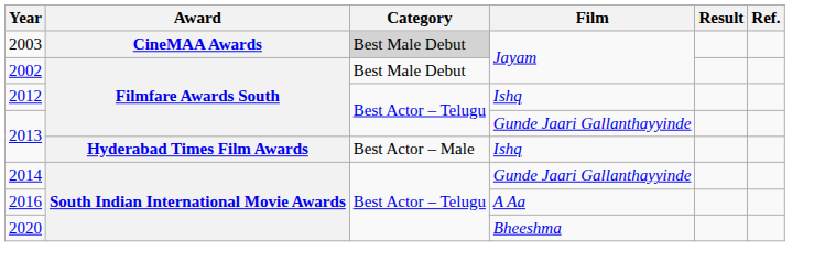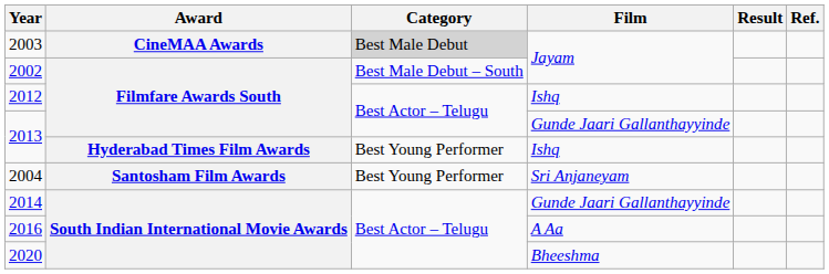 <table class="wikitable plainrowheaders">
 <tr>
 <th>Year</th>
 <th>Award</th>
 <th>Category</th>
 <th>Film</th>
 <th>Result</th>
 <th>Ref.</th>
 </tr>
 <tr>
 <td>2003</td>
 <th scope="row"><a href='#'>CineMAA Awards</a></th>
 <td style="background: lightgrey;">Best Male Debut</td>
 <td rowspan="2"><em><a href='#'>Jayam</a></em></td>
 <td></td>
 <td></td>
 </tr>
 <tr>
 <td><a href='#'>2002</a></td>
 <th scope="row" rowspan="3"><a href='#'>Filmfare Awards South</a></th>
-<td>Best Male Debut</td>
+<td><a href='#'>Best Male Debut – South</a></td>
 <td></td>
 <td></td>
 </tr>
 <tr>
 <td><a href='#'>2012</a></td>
 <td rowspan="2"><a href='#'>Best Actor – Telugu</a></td>
 <td><em><a href='#'>Ishq</a></em></td>
 <td></td>
 <td></td>
 </tr>
 <tr>
 <td rowspan="2"><a href='#'>2013</a></td>
 <td><em><a href='#'>Gunde Jaari Gallanthayyinde</a></em></td>
 <td></td>
 <td></td>
 </tr>
 <tr>
 <th scope="row"><a href='#'>Hyderabad Times Film Awards</a></th>
-<td>Best Actor – Male</td>
+<td>Best Young Performer</td>
 <td><em><a href='#'>Ishq</a></em></td>
+<td></td>
+<td></td>
+</tr>
+<tr>
+<td>2004</td>
+<th scope="row"><a href='#'>Santosham Film Awards</a></th>
+<td>Best Young Performer</td>
+<td><em><a href='#'>Sri Anjaneyam</a></em></td>
 <td></td>
 <td></td>
 </tr>
 <tr>
 <td><a href='#'>2014</a></td>
 <th scope="row" rowspan="3"><a href='#'>South Indian International Movie Awards</a></th>
 <td rowspan="3"><a href='#'>Best Actor – Telugu</a></td>
 <td><em><a href='#'>Gunde Jaari Gallanthayyinde</a></em></td>
 <td></td>
 <td></td>
 </tr>
 <tr>
 <td><a href='#'>2016</a></td>
 <td><em><a href='#'>A Aa</a></em></td>
 <td></td>
 <td></td>
 </tr>
 <tr>
 <td><a href='#'>2020</a></td>
 <td><em><a href='#'>Bheeshma</a></em></td>
 <td></td>
 <td></td>
 </tr>
 </table>
